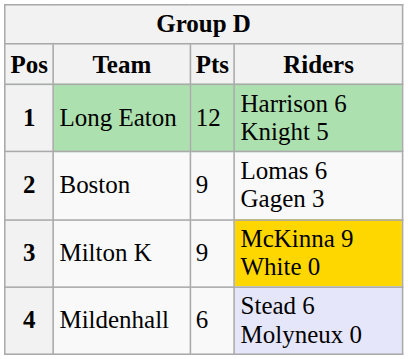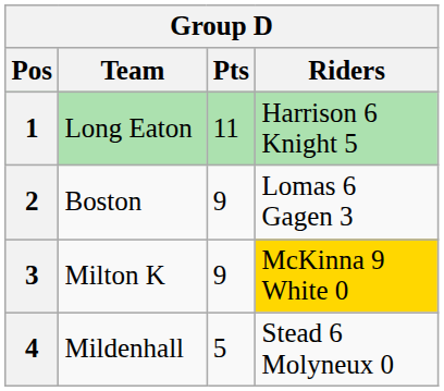 <table class="wikitable">
 <tr>
 <th colspan="4">Group D</th>
 </tr>
 <tr>
 <th width=20>Pos</th>
 <th width=80>Team</th>
 <th width=20>Pts</th>
 <th width=100>Riders</th>
 </tr>
 <tr style="background:#ACE1AF;">
 <th>1</th>
 <td>Long Eaton</td>
-<td>12</td>
+<td>11</td>
 <td>Harrison 6<br>Knight 5</td>
 </tr>
 <tr>
 <th>2</th>
 <td>Boston</td>
 <td>9</td>
 <td>Lomas 6<br>Gagen 3</td>
 </tr>
 <tr>
 <th>3</th>
 <td>Milton K</td>
 <td>9</td>
 <td style="background: gold;">McKinna 9<br>White 0</td>
 </tr>
 <tr>
 <th>4</th>
 <td>Mildenhall</td>
-<td>6</td>
-<td style="background: lavender;">Stead 6<br>Molyneux 0</td>
+<td>5</td>
+<td>Stead 6<br>Molyneux 0</td>
 </tr>
 </table>
